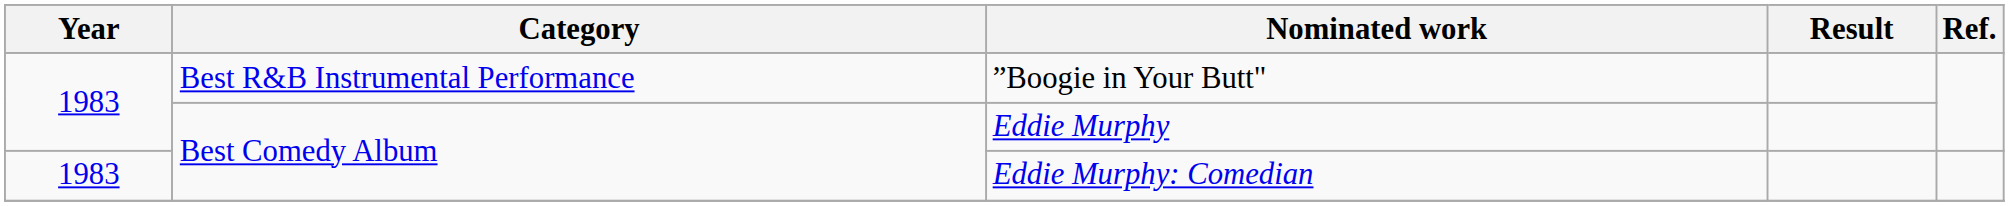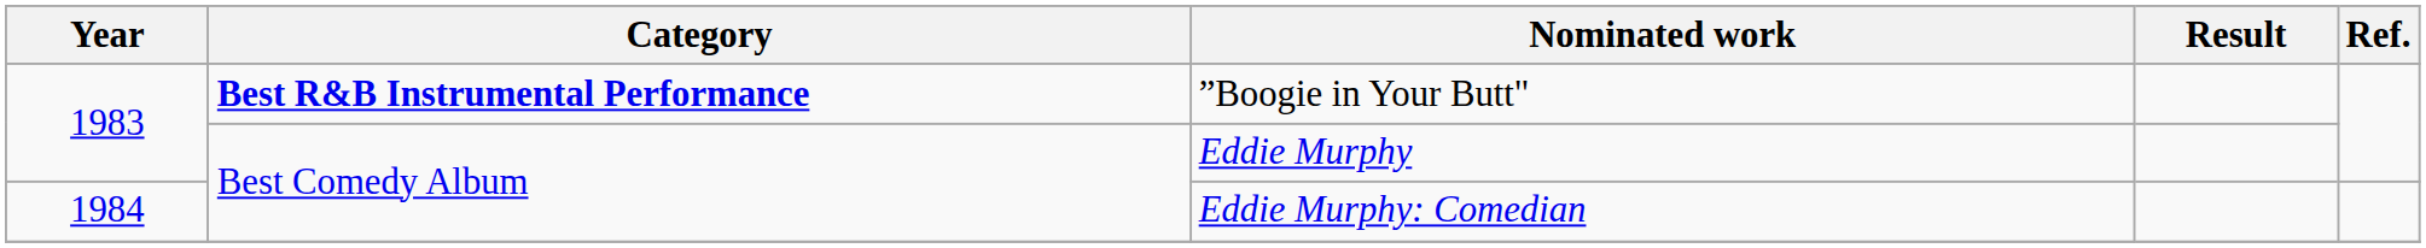 <table class=wikitable>
 <tr>
 <th scope="col" style="width:5em;">Year</th>
 <th scope="col" style="width:26em;">Category</th>
 <th scope="col" style="width:25em;">Nominated work</th>
 <th scope="col" style="width:5em;">Result</th>
 <th>Ref.</th>
 </tr>
 <tr>
 <td style="text-align:center;" rowspan="2"><a href='#'>1983</a></td>
-<td><a href='#'>Best R&B Instrumental Performance</a></td>
+<td><strong><a href='#'>Best R&B Instrumental Performance</a></strong></td>
 <td>”Boogie in Your Butt"</td>
 <td></td>
 <td rowspan="2"></td>
 </tr>
 <tr>
 <td rowspan="2"><a href='#'>Best Comedy Album</a></td>
 <td><em><a href='#'>Eddie Murphy</a></em></td>
 <td></td>
 </tr>
 <tr>
-<td style="text-align:center;"><a href='#'>1983</a></td>
+<td style="text-align:center;"><a href='#'>1984</a></td>
 <td><em><a href='#'>Eddie Murphy: Comedian</a></em></td>
 <td></td>
 <td></td>
 </tr>
 <tr>
 </tr>
 </table>
